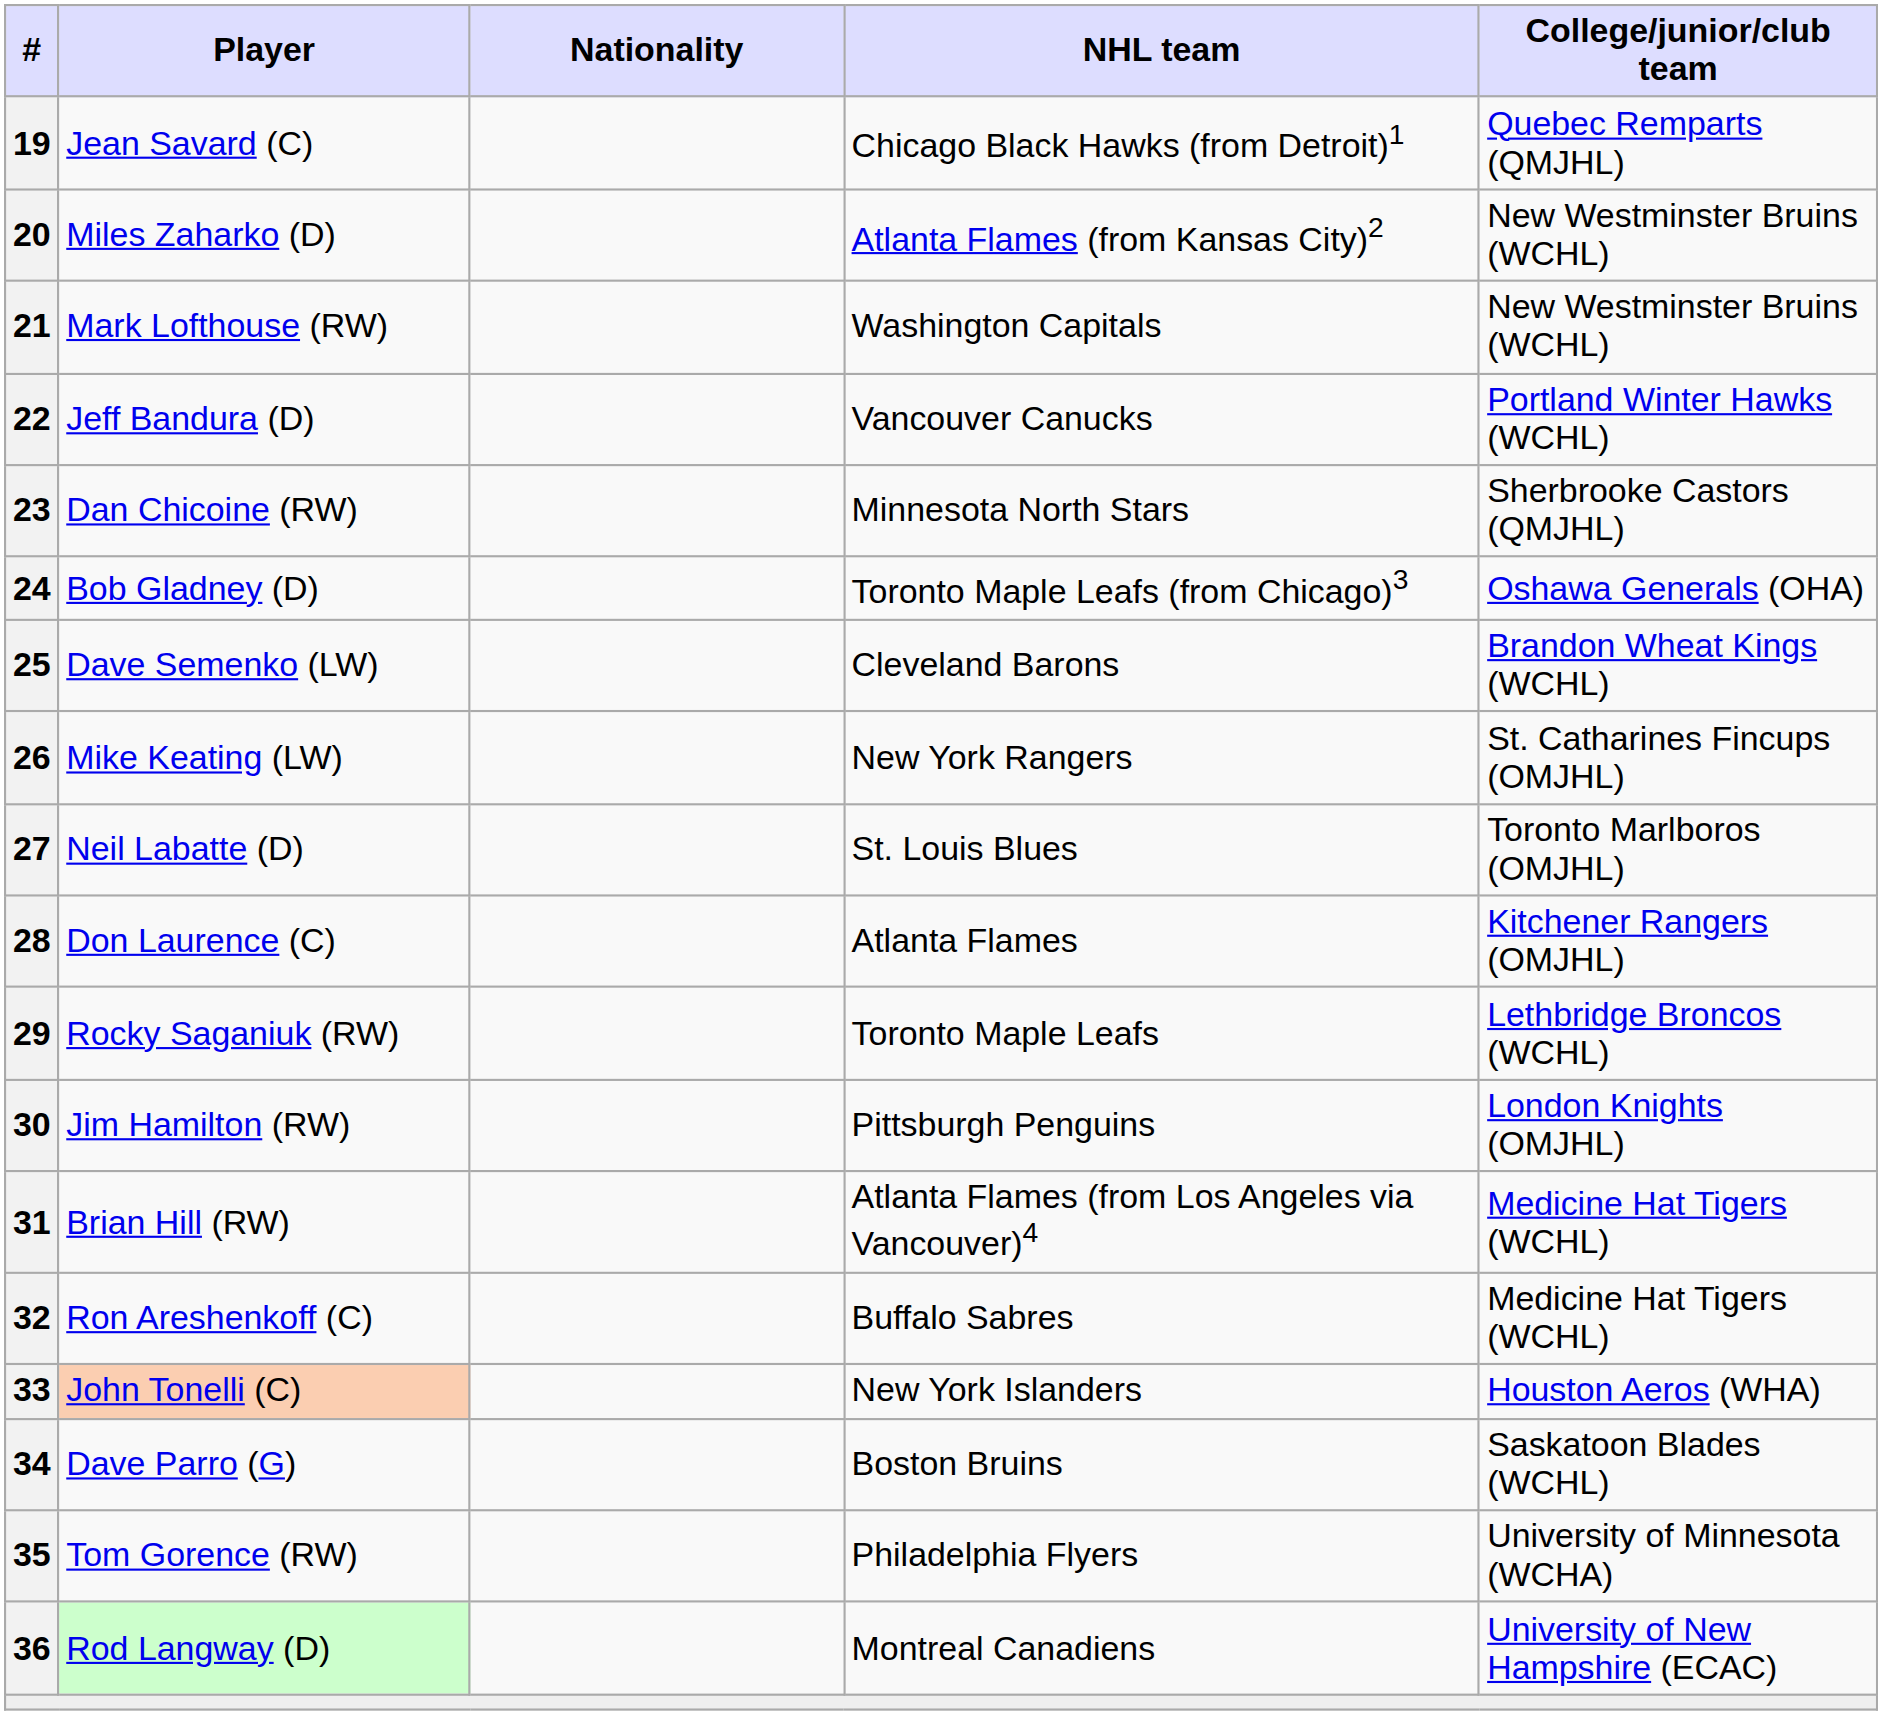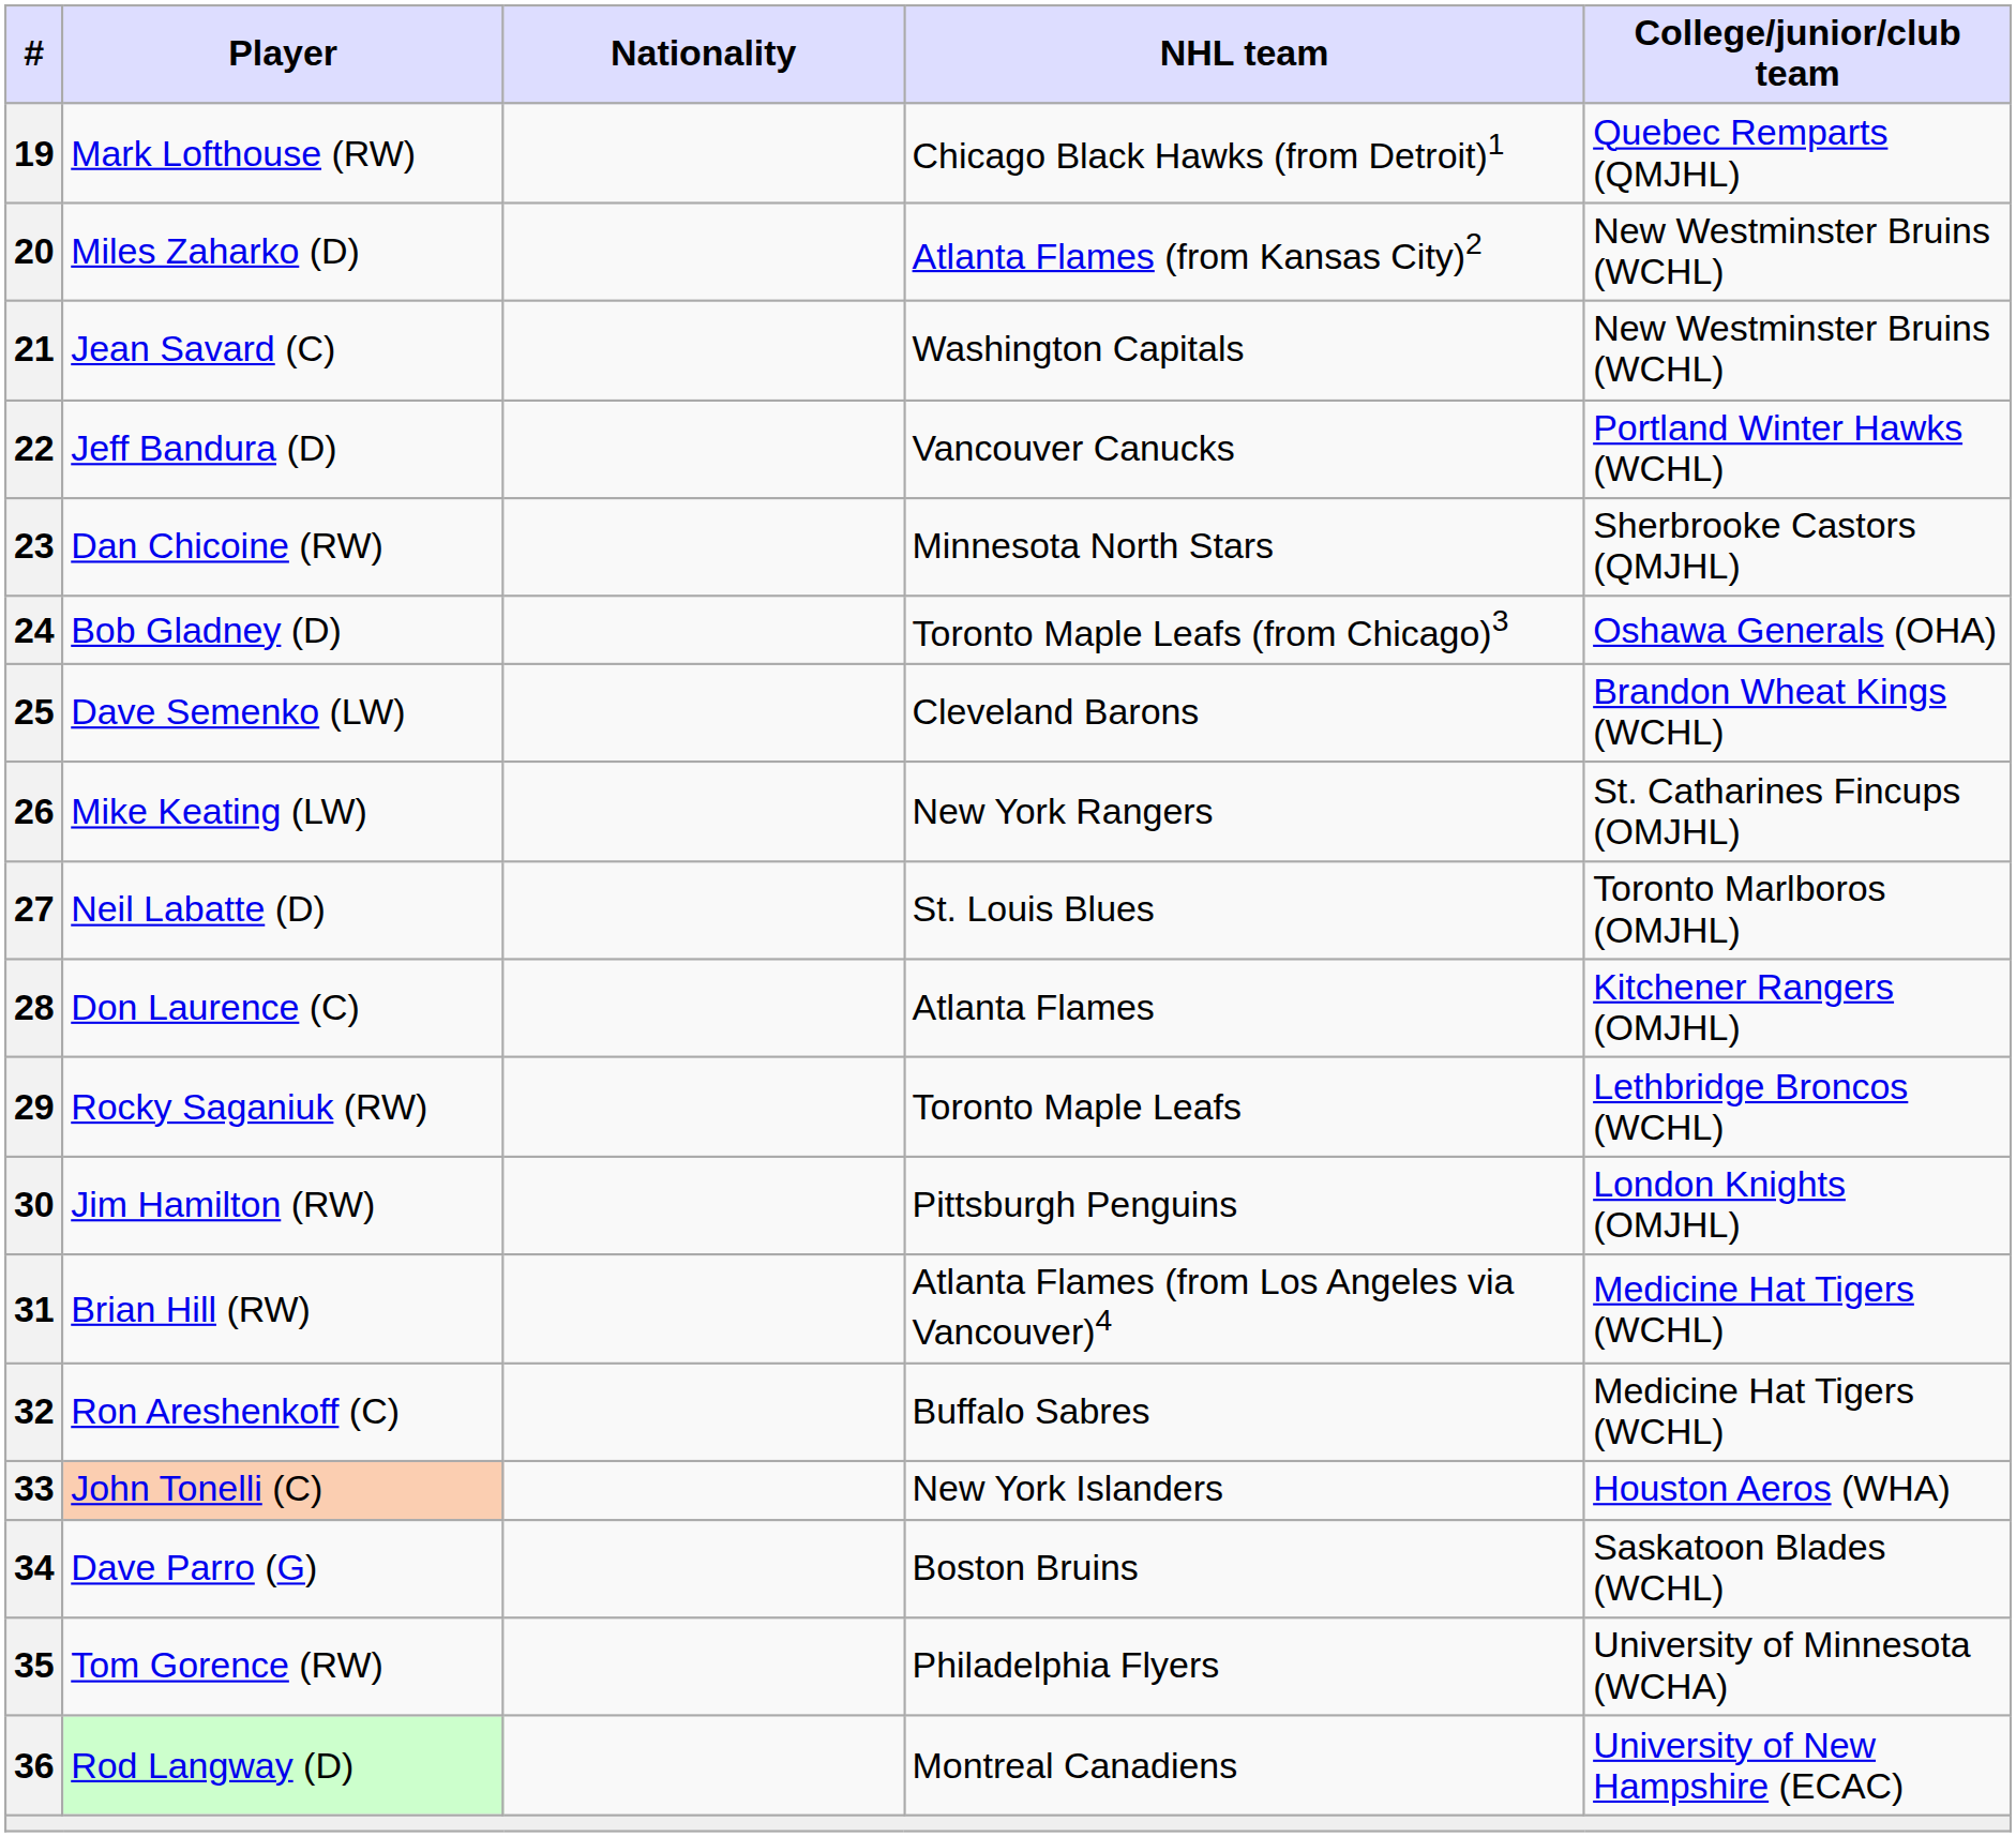 <table class="wikitable" style="width: 100%">
 <tr>
 <th style="background:#ddf; width:2.75%;">#</th>
 <th style="background:#ddf; width:22.0%;">Player</th>
 <th style="background:#ddf; width:20.0%;">Nationality</th>
 <th style="background:#ddf; width:34.0%;">NHL team</th>
 <th style="background:#ddf; width:100.0%;">College/junior/club team</th>
 </tr>
 <tr>
 <th>19</th>
-<td><a href='#'>Jean Savard</a> (C)</td>
+<td><a href='#'>Mark Lofthouse</a> (RW)</td>
 <td></td>
 <td>Chicago Black Hawks (from Detroit)<sup>1</sup></td>
 <td><a href='#'>Quebec Remparts</a> (QMJHL)</td>
 </tr>
 <tr>
 <th>20</th>
 <td><a href='#'>Miles Zaharko</a> (D)</td>
 <td></td>
 <td><a href='#'>Atlanta Flames</a> (from Kansas City)<sup>2</sup></td>
 <td>New Westminster Bruins (WCHL)</td>
 </tr>
 <tr>
 <th>21</th>
-<td><a href='#'>Mark Lofthouse</a> (RW)</td>
+<td><a href='#'>Jean Savard</a> (C)</td>
 <td></td>
 <td>Washington Capitals</td>
 <td>New Westminster Bruins (WCHL)</td>
 </tr>
 <tr>
 <th>22</th>
 <td><a href='#'>Jeff Bandura</a> (D)</td>
 <td></td>
 <td>Vancouver Canucks</td>
 <td><a href='#'>Portland Winter Hawks</a> (WCHL)</td>
 </tr>
 <tr>
 <th>23</th>
 <td><a href='#'>Dan Chicoine</a> (RW)</td>
 <td></td>
 <td>Minnesota North Stars</td>
 <td>Sherbrooke Castors (QMJHL)</td>
 </tr>
 <tr>
 <th>24</th>
 <td><a href='#'>Bob Gladney</a> (D)</td>
 <td></td>
 <td>Toronto Maple Leafs (from Chicago)<sup>3</sup></td>
 <td><a href='#'>Oshawa Generals</a> (OHA)</td>
 </tr>
 <tr>
 <th>25</th>
 <td><a href='#'>Dave Semenko</a> (LW)</td>
 <td></td>
 <td>Cleveland Barons</td>
 <td><a href='#'>Brandon Wheat Kings</a> (WCHL)</td>
 </tr>
 <tr>
 <th>26</th>
 <td><a href='#'>Mike Keating</a> (LW)</td>
 <td></td>
 <td>New York Rangers</td>
 <td>St. Catharines Fincups (OMJHL)</td>
 </tr>
 <tr>
 <th>27</th>
 <td><a href='#'>Neil Labatte</a> (D)</td>
 <td></td>
 <td>St. Louis Blues</td>
 <td>Toronto Marlboros (OMJHL)</td>
 </tr>
 <tr>
 <th>28</th>
 <td><a href='#'>Don Laurence</a> (C)</td>
 <td></td>
 <td>Atlanta Flames</td>
 <td><a href='#'>Kitchener Rangers</a> (OMJHL)</td>
 </tr>
 <tr>
 <th>29</th>
 <td><a href='#'>Rocky Saganiuk</a> (RW)</td>
 <td></td>
 <td>Toronto Maple Leafs</td>
 <td><a href='#'>Lethbridge Broncos</a> (WCHL)</td>
 </tr>
 <tr>
 <th>30</th>
 <td><a href='#'>Jim Hamilton</a> (RW)</td>
 <td></td>
 <td>Pittsburgh Penguins</td>
 <td><a href='#'>London Knights</a> (OMJHL)</td>
 </tr>
 <tr>
 <th>31</th>
 <td><a href='#'>Brian Hill</a> (RW)</td>
 <td></td>
 <td>Atlanta Flames (from Los Angeles via Vancouver)<sup>4</sup></td>
 <td><a href='#'>Medicine Hat Tigers</a> (WCHL)</td>
 </tr>
 <tr>
 <th>32</th>
 <td><a href='#'>Ron Areshenkoff</a> (C)</td>
 <td></td>
 <td>Buffalo Sabres</td>
 <td>Medicine Hat Tigers (WCHL)</td>
 </tr>
 <tr>
 <th>33</th>
 <td bgcolor="#FBCEB1"><a href='#'>John Tonelli</a> (C)</td>
 <td></td>
 <td>New York Islanders</td>
 <td><a href='#'>Houston Aeros</a> (WHA)</td>
 </tr>
 <tr>
 <th>34</th>
 <td><a href='#'>Dave Parro</a> (<a href='#'>G</a>)</td>
 <td></td>
 <td>Boston Bruins</td>
 <td>Saskatoon Blades (WCHL)</td>
 </tr>
 <tr>
 <th>35</th>
 <td><a href='#'>Tom Gorence</a> (RW)</td>
 <td></td>
 <td>Philadelphia Flyers</td>
 <td>University of Minnesota (WCHA)</td>
 </tr>
 <tr>
 <th>36</th>
 <td bgcolor="#CCFFCC"><a href='#'>Rod Langway</a> (D)</td>
 <td></td>
 <td>Montreal Canadiens</td>
 <td><a href='#'>University of New Hampshire</a> (ECAC)</td>
 </tr>
 <tr>
 <td align=center colspan="6" bgcolor="#efefef"></td>
 </tr>
 </table>
